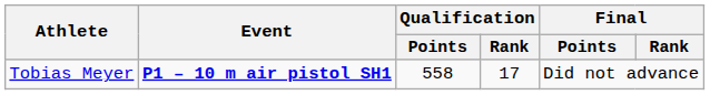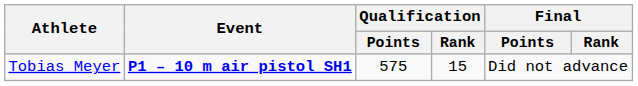 <table class="wikitable" style="font-size:90%">
 <tr>
 <th rowspan="2">Athlete</th>
 <th rowspan="2">Event</th>
 <th colspan="2">Qualification</th>
 <th colspan="2">Final</th>
 </tr>
 <tr style="font-size:95%">
 <th>Points</th>
 <th>Rank</th>
 <th>Points</th>
 <th>Rank</th>
 </tr>
 <tr align=center>
 <td align=left><a href='#'>Tobias Meyer</a></td>
 <td align=left><strong><a href='#'>P1 – 10 m air pistol SH1</a></strong></td>
-<td>558</td>
-<td>17</td>
+<td>575</td>
+<td>15</td>
 <td colspan=2>Did not advance</td>
 </tr>
 </table>
